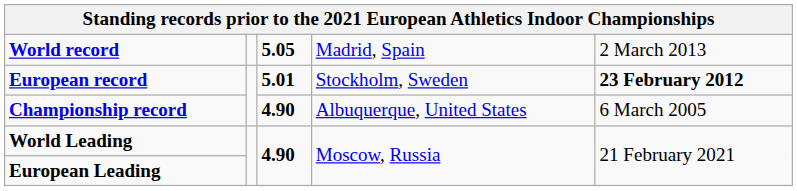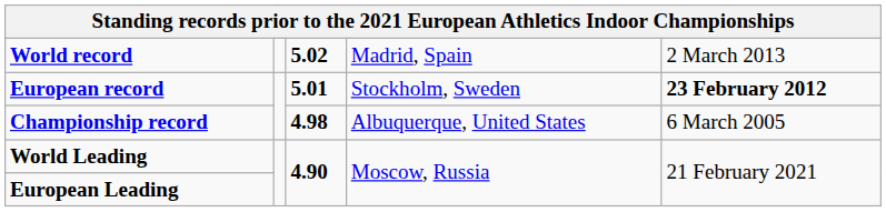 <table class="wikitable" width=75%>
 <tr>
 <th colspan=5>Standing records prior to the 2021 European Athletics Indoor Championships</th>
 </tr>
 <tr>
 <td><strong><a href='#'>World record</a></strong></td>
 <td></td>
-<td><strong>5.05</strong></td>
+<td><strong>5.02</strong></td>
 <td><a href='#'>Madrid</a>, <a href='#'>Spain</a></td>
 <td>2 March 2013</td>
 </tr>
 <tr>
 <td><strong><a href='#'>European record</a></strong></td>
 <td rowspan=2></td>
 <td><strong>5.01</strong></td>
 <td><a href='#'>Stockholm</a>, <a href='#'>Sweden</a></td>
 <td><strong>23 February 2012</strong></td>
 </tr>
 <tr>
 <td><strong><a href='#'>Championship record</a></strong></td>
-<td><strong>4.90</strong></td>
+<td><strong>4.98</strong></td>
 <td><a href='#'>Albuquerque</a>, <a href='#'>United States</a></td>
 <td>6 March 2005</td>
 </tr>
 <tr>
 <td><strong>World Leading</strong></td>
 <td rowspan=2></td>
 <td rowspan=2><strong>4.90</strong></td>
 <td rowspan=2><a href='#'>Moscow</a>, <a href='#'>Russia</a></td>
 <td rowspan=2>21 February 2021</td>
 </tr>
 <tr>
 <td><strong>European Leading</strong></td>
 </tr>
 </table>
